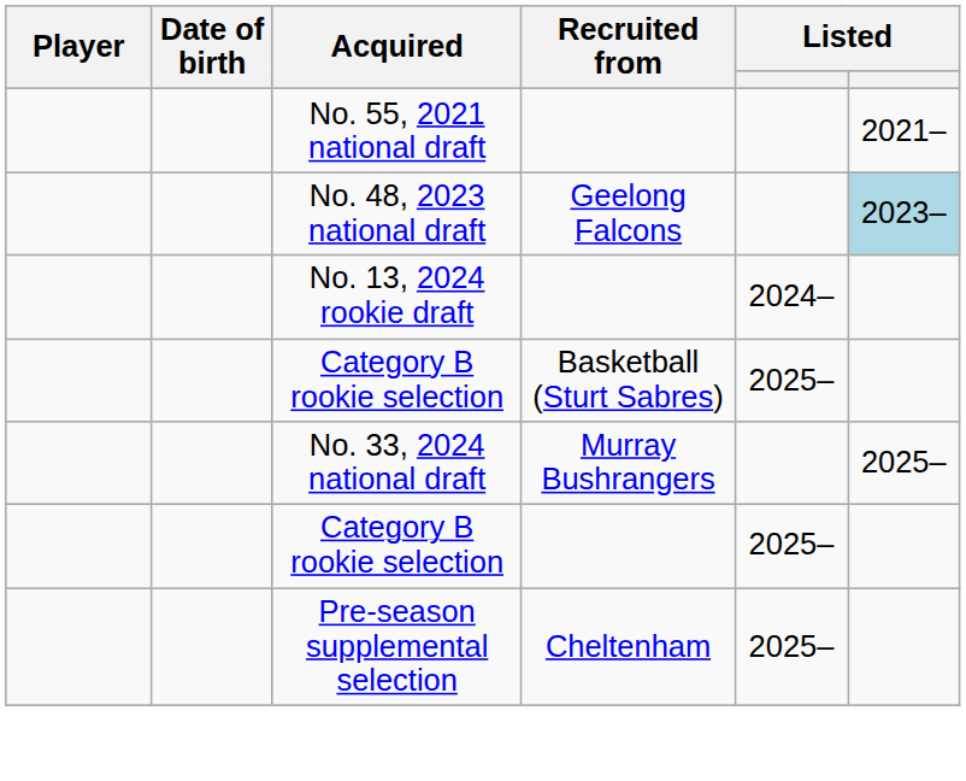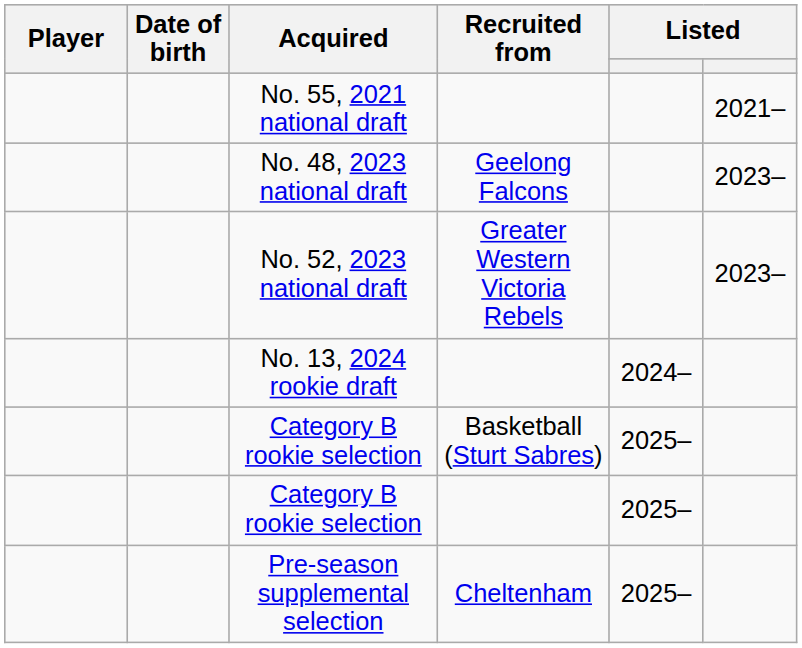 <table class="wikitable sortable" style="text-align:center; width:80%;">
 <tr>
 <th rowspan="2" style="width:12%">Player</th>
 <th rowspan="2" style="width:10%">Date of birth</th>
 <th rowspan="2" style="width:20%">Acquired</th>
 <th rowspan="2" style="width:10%">Recruited from</th>
 <th colspan="2" style="width:10%">Listed</th>
 </tr>
 <tr>
 <th style="width=5%;"></th>
 <th style="width=5%;"></th>
 </tr>
 <tr>
 <td align=left></td>
 <td></td>
 <td>No. 55, <a href='#'>2021 national draft</a></td>
 <td></td>
 <td></td>
 <td>2021–</td>
 </tr>
 <tr>
 <td align=left></td>
 <td></td>
 <td>No. 48, <a href='#'>2023 national draft</a></td>
 <td><a href='#'>Geelong Falcons</a></td>
 <td></td>
-<td style="background: lightblue;">2023–</td>
+<td>2023–</td>
+</tr>
+<tr>
+<td align=left></td>
+<td></td>
+<td>No. 52, <a href='#'>2023 national draft</a></td>
+<td><a href='#'>Greater Western Victoria Rebels</a></td>
+<td></td>
+<td>2023–</td>
 </tr>
 <tr>
 <td align=left></td>
 <td></td>
 <td>No. 13, <a href='#'>2024 rookie draft</a></td>
 <td></td>
 <td>2024–</td>
 <td></td>
 </tr>
 <tr>
 <td align=left></td>
 <td></td>
 <td><a href='#'>Category B rookie selection</a></td>
 <td>Basketball (<a href='#'>Sturt Sabres</a>)</td>
 <td>2025–</td>
 <td></td>
 </tr>
 <tr>
 <td align=left></td>
 <td></td>
-<td>No. 33, <a href='#'>2024 national draft</a></td>
-<td><a href='#'>Murray Bushrangers</a></td>
-<td></td>
-<td>2025–</td>
-</tr>
-<tr>
-<td align=left></td>
-<td></td>
 <td><a href='#'>Category B rookie selection</a></td>
 <td></td>
 <td>2025–</td>
 <td></td>
 </tr>
 <tr>
 <td align=left></td>
 <td></td>
 <td><a href='#'>Pre-season supplemental selection</a></td>
 <td><a href='#'>Cheltenham</a></td>
 <td>2025–</td>
 <td></td>
 </tr>
 </table>
